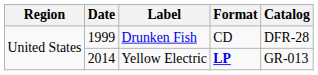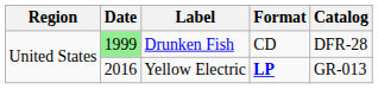 <table class="wikitable">
 <tr>
 <th>Region</th>
 <th>Date</th>
 <th>Label</th>
 <th>Format</th>
 <th>Catalog</th>
 </tr>
 <tr>
 <td rowspan="2">United States</td>
-<td>1999</td>
+<td style="background: lightgreen;">1999</td>
 <td><a href='#'>Drunken Fish</a></td>
 <td>CD</td>
 <td>DFR-28</td>
 </tr>
 <tr>
-<td>2014</td>
+<td>2016</td>
 <td>Yellow Electric</td>
 <td><strong><a href='#'>LP</a></strong></td>
 <td>GR-013</td>
 </tr>
 </table>
